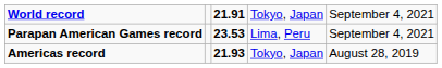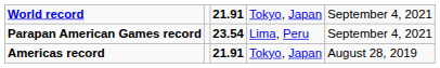 <table class="wikitable">
 <tr>
 <td><strong><a href='#'>World record</a></strong></td>
 <td></td>
 <td><strong>21.91</strong></td>
 <td><a href='#'>Tokyo</a>, <a href='#'>Japan</a></td>
 <td>September 4, 2021</td>
 </tr>
 <tr>
 <td><strong>Parapan American Games record</strong></td>
 <td></td>
-<td><strong>23.53</strong></td>
+<td><strong>23.54</strong></td>
 <td><a href='#'>Lima</a>, <a href='#'>Peru</a></td>
 <td>September 4, 2021</td>
 </tr>
 <tr>
 <td><strong>Americas record</strong></td>
 <td></td>
-<td><strong>21.93</strong></td>
+<td><strong>21.91</strong></td>
 <td><a href='#'>Tokyo</a>, <a href='#'>Japan</a></td>
 <td>August 28, 2019</td>
 </tr>
 </table>
